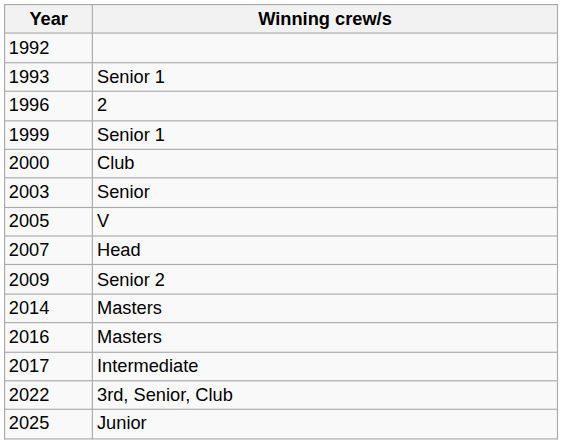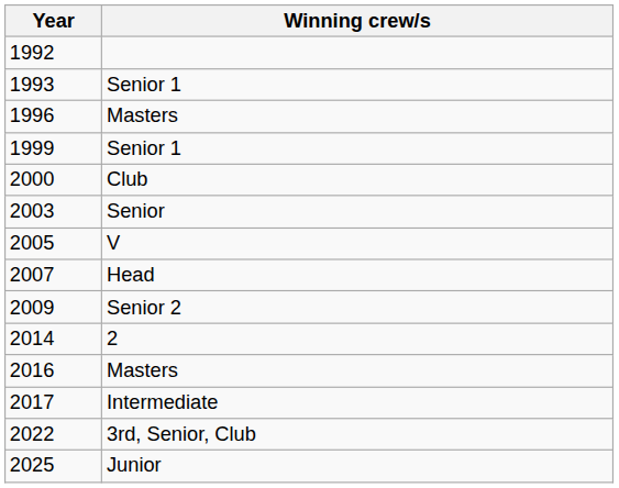 <table class="wikitable">
 <tr>
 <th width=70>Year</th>
 <th width=400>Winning crew/s</th>
 </tr>
 <tr>
 <td>1992</td>
 <td></td>
 </tr>
 <tr>
 <td>1993</td>
 <td>Senior 1</td>
 </tr>
 <tr>
 <td>1996</td>
-<td>2</td>
+<td>Masters</td>
 </tr>
 <tr>
 <td>1999</td>
 <td>Senior 1</td>
 </tr>
 <tr>
 <td>2000</td>
 <td>Club</td>
 </tr>
 <tr>
 <td>2003</td>
 <td>Senior</td>
 </tr>
 <tr>
 <td>2005</td>
 <td>V</td>
 </tr>
 <tr>
 <td>2007</td>
 <td>Head</td>
 </tr>
 <tr>
 <td>2009</td>
 <td>Senior 2</td>
 </tr>
 <tr>
 <td>2014</td>
-<td>Masters</td>
+<td>2</td>
 </tr>
 <tr>
 <td>2016</td>
 <td>Masters</td>
 </tr>
 <tr>
 <td>2017</td>
 <td>Intermediate</td>
 </tr>
 <tr>
 <td>2022</td>
 <td>3rd, Senior, Club</td>
 </tr>
 <tr>
 <td>2025</td>
 <td>Junior</td>
 </tr>
 </table>
